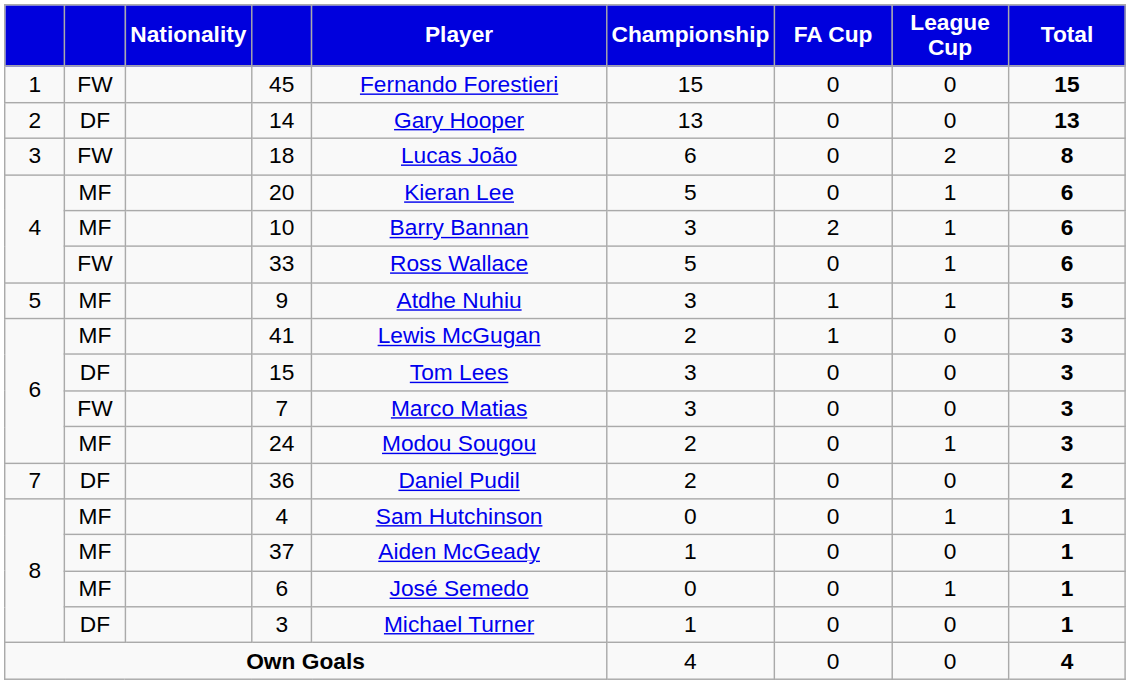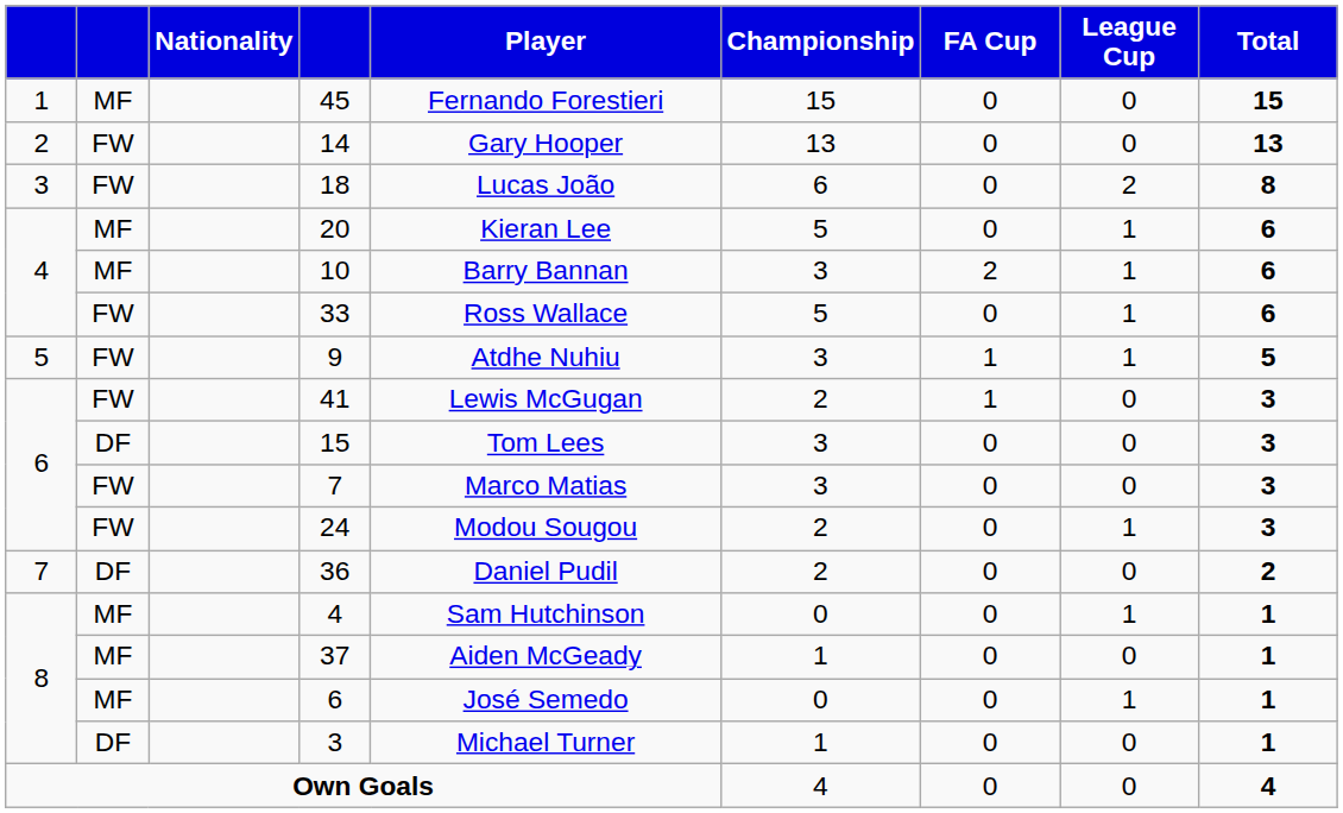 <table class="wikitable" style="text-align:center;">
 <tr>
 <th style="background:#00d; color:white; width:35px;"></th>
 <th style="background:#00d; color:white; width:35px;"></th>
 <th style="background:#00d; color:#fff; width:50px;">Nationality</th>
 <th style="background:#00d; color:white; width:35px;"></th>
 <th style="background:#00d; color:white; width:200px;">Player</th>
 <th style="background:#00d; color:white; width:75px;">Championship</th>
 <th style="background:#00d; color:white; width:75px;">FA Cup</th>
 <th style="background:#00d; color:white; width:75px;">League Cup</th>
 <th style="background:#00d; color:white; width:75px;">Total</th>
 </tr>
 <tr>
 <td>1</td>
-<td>FW</td>
+<td>MF</td>
 <td></td>
 <td>45</td>
 <td><a href='#'>Fernando Forestieri</a></td>
 <td>15</td>
 <td>0</td>
 <td>0</td>
 <td><strong>15</strong></td>
 </tr>
 <tr>
 <td>2</td>
-<td>DF</td>
+<td>FW</td>
 <td></td>
 <td>14</td>
 <td><a href='#'>Gary Hooper</a></td>
 <td>13</td>
 <td>0</td>
 <td>0</td>
 <td><strong>13</strong></td>
 </tr>
 <tr>
 <td>3</td>
 <td>FW</td>
 <td></td>
 <td>18</td>
 <td><a href='#'>Lucas João</a></td>
 <td>6</td>
 <td>0</td>
 <td>2</td>
 <td><strong>8</strong></td>
 </tr>
 <tr>
 <td rowspan="3">4</td>
 <td>MF</td>
 <td></td>
 <td>20</td>
 <td><a href='#'>Kieran Lee</a></td>
 <td>5</td>
 <td>0</td>
 <td>1</td>
 <td><strong>6</strong></td>
 </tr>
 <tr>
 <td>MF</td>
 <td></td>
 <td>10</td>
 <td><a href='#'>Barry Bannan</a></td>
 <td>3</td>
 <td>2</td>
 <td>1</td>
 <td><strong>6</strong></td>
 </tr>
 <tr>
 <td>FW</td>
 <td></td>
 <td>33</td>
 <td><a href='#'>Ross Wallace</a></td>
 <td>5</td>
 <td>0</td>
 <td>1</td>
 <td><strong>6</strong></td>
 </tr>
 <tr>
 <td>5</td>
-<td>MF</td>
+<td>FW</td>
 <td></td>
 <td>9</td>
 <td><a href='#'>Atdhe Nuhiu</a></td>
 <td>3</td>
 <td>1</td>
 <td>1</td>
 <td><strong>5</strong></td>
 </tr>
 <tr>
 <td rowspan="4">6</td>
-<td>MF</td>
+<td>FW</td>
 <td></td>
 <td>41</td>
 <td><a href='#'>Lewis McGugan</a></td>
 <td>2</td>
 <td>1</td>
 <td>0</td>
 <td><strong>3</strong></td>
 </tr>
 <tr>
 <td>DF</td>
 <td></td>
 <td>15</td>
 <td><a href='#'>Tom Lees</a></td>
 <td>3</td>
 <td>0</td>
 <td>0</td>
 <td><strong>3</strong></td>
 </tr>
 <tr>
 <td>FW</td>
 <td></td>
 <td>7</td>
 <td><a href='#'>Marco Matias</a></td>
 <td>3</td>
 <td>0</td>
 <td>0</td>
 <td><strong>3</strong></td>
 </tr>
 <tr>
-<td>MF</td>
+<td>FW</td>
 <td></td>
 <td>24</td>
 <td><a href='#'>Modou Sougou</a></td>
 <td>2</td>
 <td>0</td>
 <td>1</td>
 <td><strong>3</strong></td>
 </tr>
 <tr>
 <td>7</td>
 <td>DF</td>
 <td></td>
 <td>36</td>
 <td><a href='#'>Daniel Pudil</a></td>
 <td>2</td>
 <td>0</td>
 <td>0</td>
 <td><strong>2</strong></td>
 </tr>
 <tr>
 <td rowspan="4">8</td>
 <td>MF</td>
 <td></td>
 <td>4</td>
 <td><a href='#'>Sam Hutchinson</a></td>
 <td>0</td>
 <td>0</td>
 <td>1</td>
 <td><strong>1</strong></td>
 </tr>
 <tr>
 <td>MF</td>
 <td></td>
 <td>37</td>
 <td><a href='#'>Aiden McGeady</a></td>
 <td>1</td>
 <td>0</td>
 <td>0</td>
 <td><strong>1</strong></td>
 </tr>
 <tr>
 <td>MF</td>
 <td></td>
 <td>6</td>
 <td><a href='#'>José Semedo</a></td>
 <td>0</td>
 <td>0</td>
 <td>1</td>
 <td><strong>1</strong></td>
 </tr>
 <tr>
 <td>DF</td>
 <td></td>
 <td>3</td>
 <td><a href='#'>Michael Turner</a></td>
 <td>1</td>
 <td>0</td>
 <td>0</td>
 <td><strong>1</strong></td>
 </tr>
 <tr>
 <td colspan="5"><strong>Own Goals</strong></td>
 <td>4</td>
 <td>0</td>
 <td>0</td>
 <td><strong>4</strong></td>
 </tr>
 </table>
